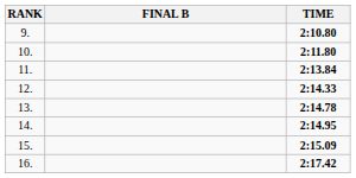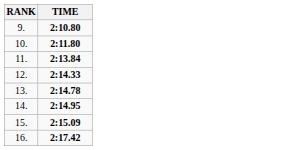 <table class="wikitable">
 <tr>
 <th>RANK</th>
-<th style="width: 20em">FINAL B</th>
 <th style="width: 5em">TIME</th>
 </tr>
 <tr>
 <td align="center">9.</td>
-<td></td>
 <td align="center"><strong>2:10.80</strong></td>
 </tr>
 <tr>
 <td align="center">10.</td>
-<td></td>
 <td align="center"><strong>2:11.80</strong></td>
 </tr>
 <tr>
 <td align="center">11.</td>
-<td></td>
 <td align="center"><strong>2:13.84</strong></td>
 </tr>
 <tr>
 <td align="center">12.</td>
-<td></td>
 <td align="center"><strong>2:14.33</strong></td>
 </tr>
 <tr>
 <td align="center">13.</td>
-<td></td>
 <td align="center"><strong>2:14.78</strong></td>
 </tr>
 <tr>
 <td align="center">14.</td>
-<td></td>
 <td align="center"><strong>2:14.95</strong></td>
 </tr>
 <tr>
 <td align="center">15.</td>
-<td></td>
 <td align="center"><strong>2:15.09</strong></td>
 </tr>
 <tr>
 <td align="center">16.</td>
-<td></td>
 <td align="center"><strong>2:17.42</strong></td>
 </tr>
 </table>
